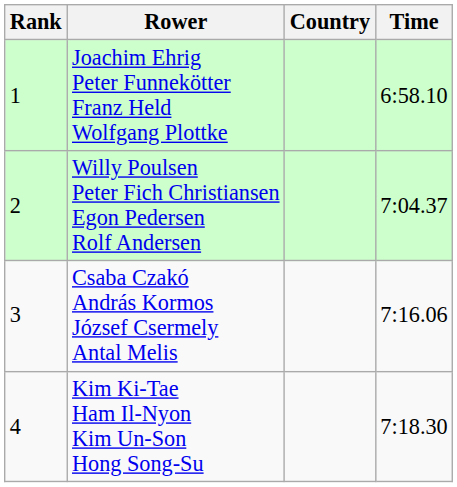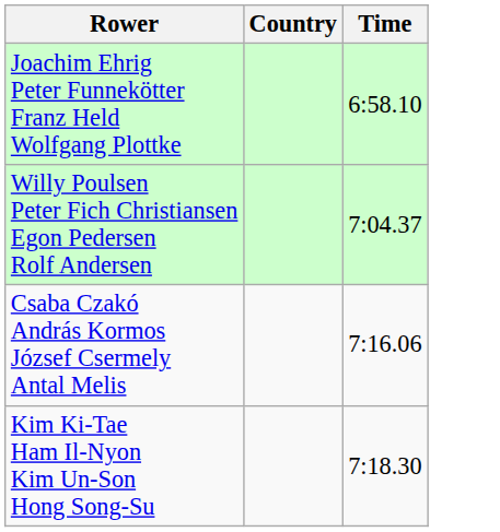 <table class="wikitable sortable" style="text-align:middle">
 <tr>
-<th>Rank</th>
 <th>Rower</th>
 <th>Country</th>
 <th>Time</th>
 </tr>
 <tr bgcolor=ccffcc>
-<td>1</td>
 <td><a href='#'>Joachim Ehrig</a><br><a href='#'>Peter Funnekötter</a><br><a href='#'>Franz Held</a><br><a href='#'>Wolfgang Plottke</a></td>
 <td></td>
 <td>6:58.10</td>
 </tr>
 <tr bgcolor=ccffcc>
-<td>2</td>
 <td><a href='#'>Willy Poulsen</a><br><a href='#'>Peter Fich Christiansen</a><br><a href='#'>Egon Pedersen</a><br><a href='#'>Rolf Andersen</a></td>
 <td></td>
 <td>7:04.37</td>
 </tr>
 <tr>
-<td>3</td>
 <td><a href='#'>Csaba Czakó</a><br><a href='#'>András Kormos</a><br><a href='#'>József Csermely</a><br><a href='#'>Antal Melis</a></td>
 <td></td>
 <td>7:16.06</td>
 </tr>
 <tr>
-<td>4</td>
 <td><a href='#'>Kim Ki-Tae</a><br><a href='#'>Ham Il-Nyon</a><br><a href='#'>Kim Un-Son</a><br><a href='#'>Hong Song-Su</a></td>
 <td></td>
 <td>7:18.30</td>
 </tr>
 </table>
